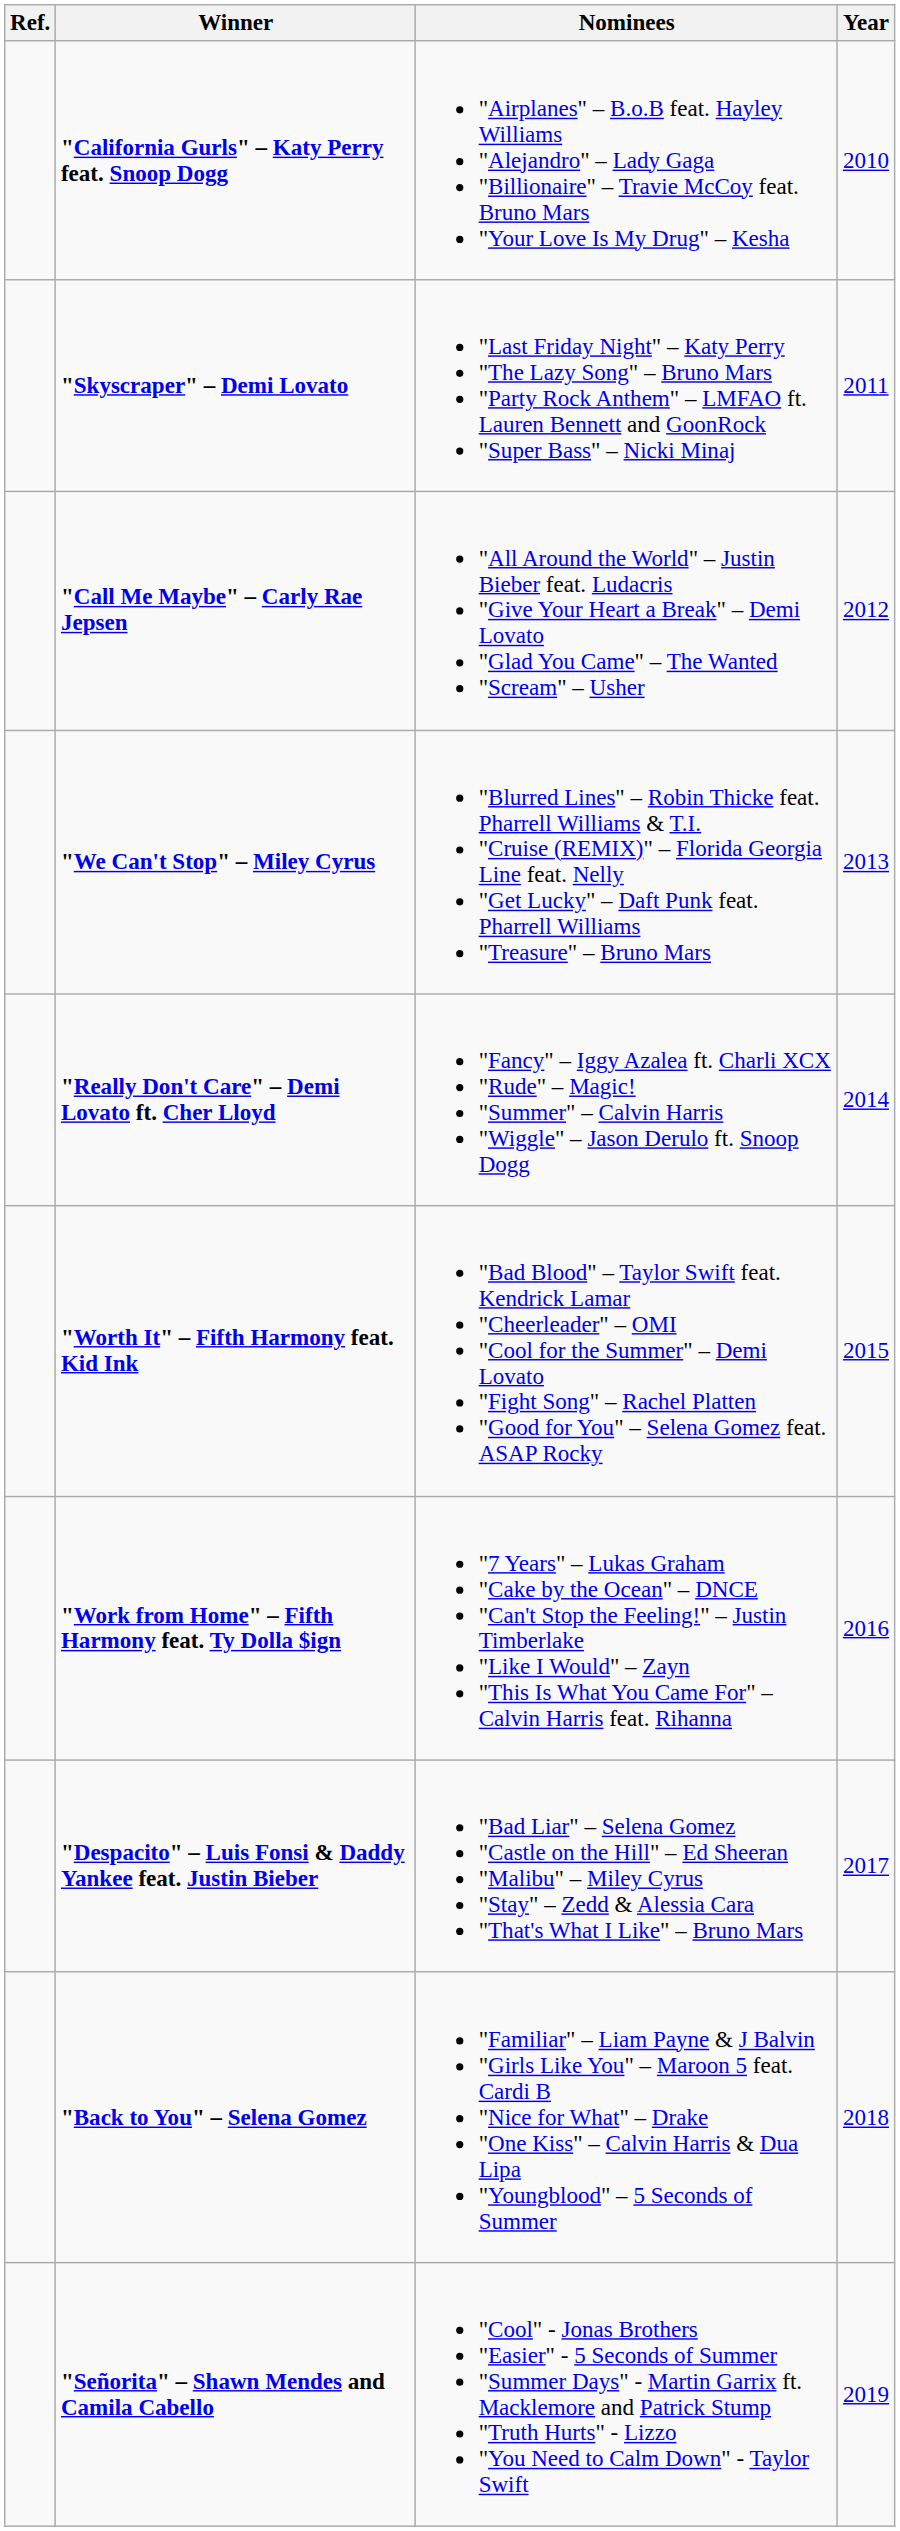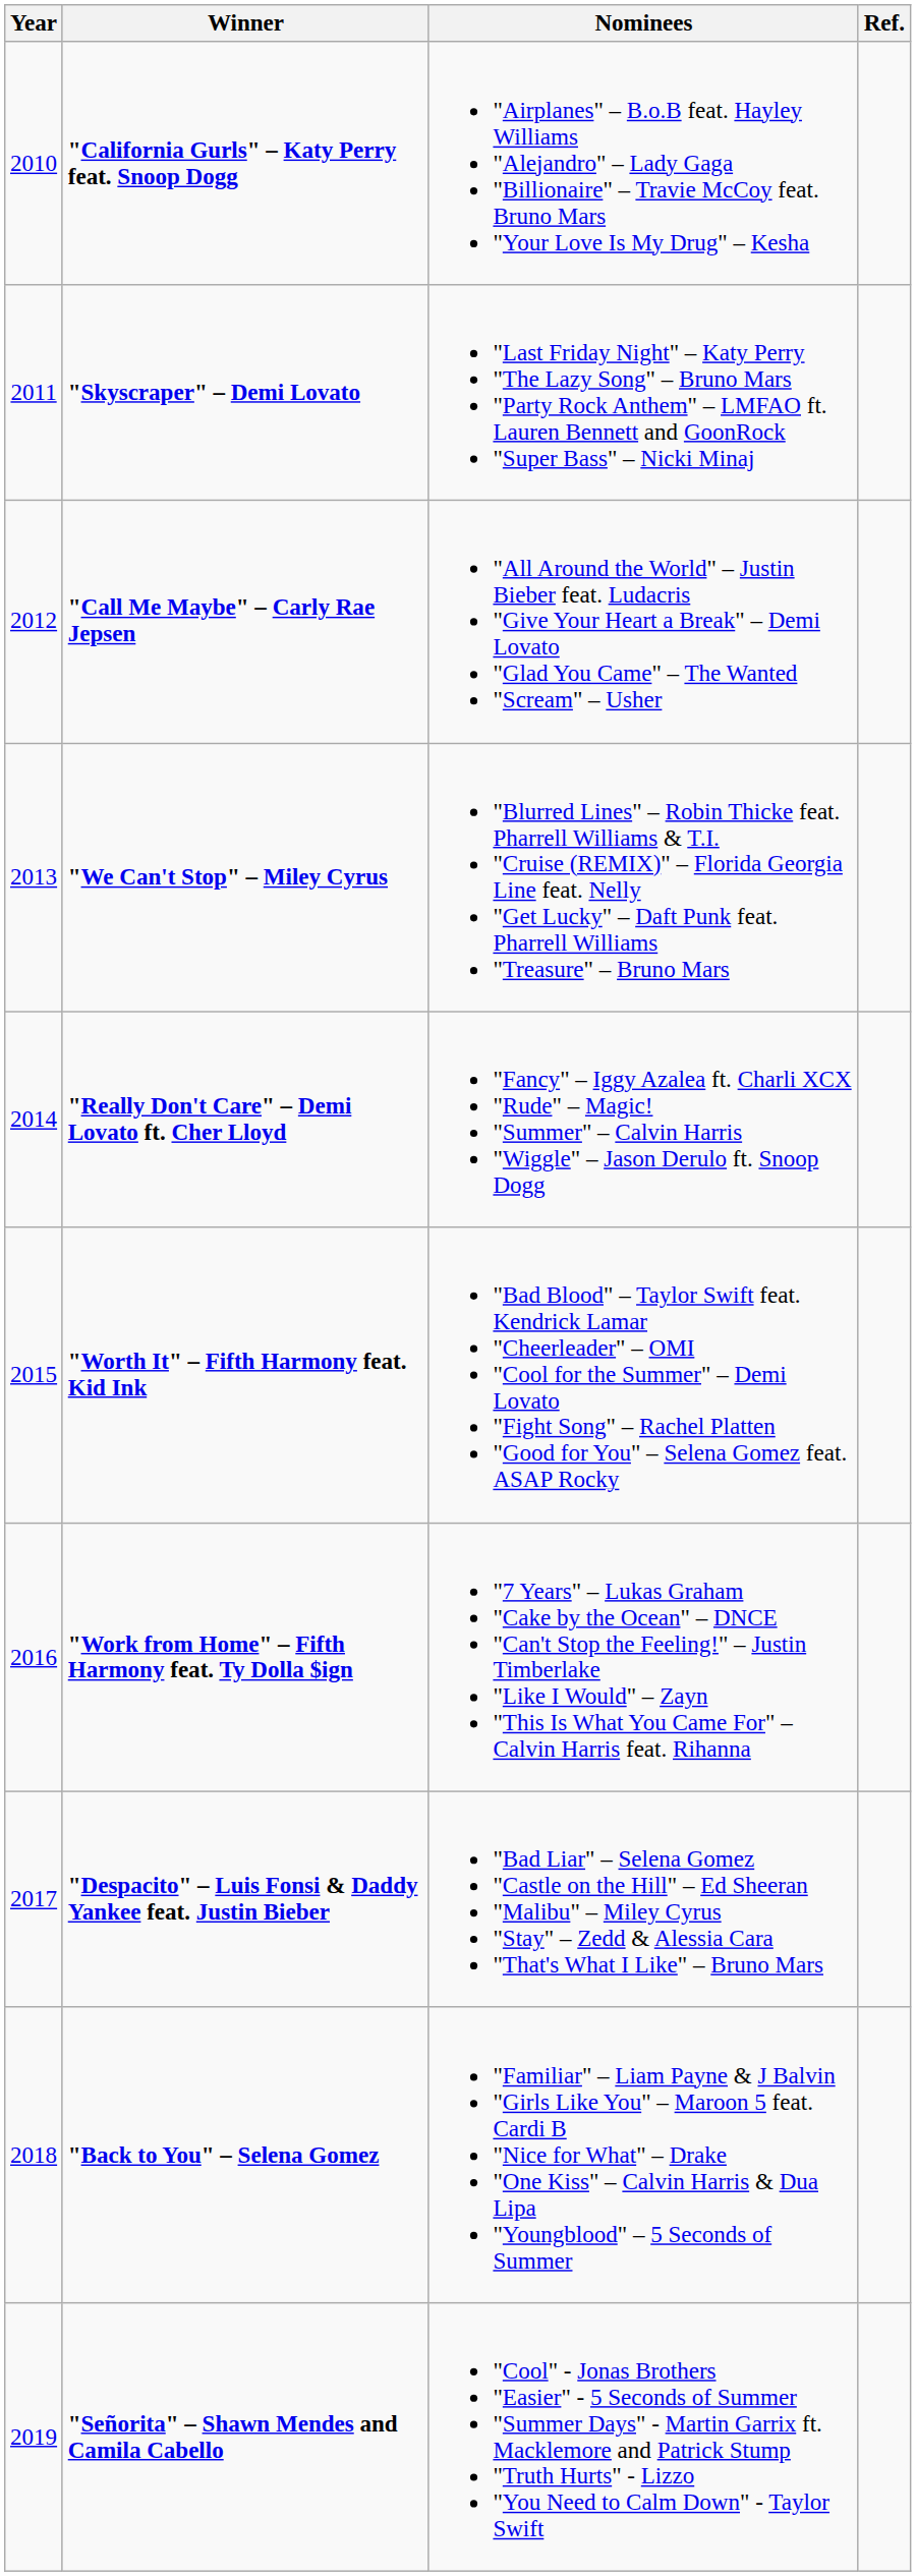 <table class="wikitable" width=70%>
 <tr>
-<th>Ref.</th>
+<th>Year</th>
 <th>Winner</th>
 <th>Nominees</th>
-<th>Year</th>
+<th>Ref.</th>
 </tr>
 <tr>
-<td align="center"></td>
+<td align="center"><a href='#'>2010</a></td>
 <td><strong>"<a href='#'>California Gurls</a>" – <a href='#'>Katy Perry</a> feat. <a href='#'>Snoop Dogg</a></strong></td>
 <td><br><ul><li>"<a href='#'>Airplanes</a>" – <a href='#'>B.o.B</a> feat. <a href='#'>Hayley Williams</a></li><li>"<a href='#'>Alejandro</a>" – <a href='#'>Lady Gaga</a></li><li>"<a href='#'>Billionaire</a>" – <a href='#'>Travie McCoy</a> feat. <a href='#'>Bruno Mars</a></li><li>"<a href='#'>Your Love Is My Drug</a>" – <a href='#'>Kesha</a></li></ul></td>
-<td align="center"><a href='#'>2010</a></td>
+<td align="center"></td>
 </tr>
 <tr>
-<td align="center"></td>
+<td align="center"><a href='#'>2011</a></td>
 <td><strong>"<a href='#'>Skyscraper</a>" – <a href='#'>Demi Lovato</a></strong></td>
 <td><br><ul><li>"<a href='#'>Last Friday Night</a>" – <a href='#'>Katy Perry</a></li><li>"<a href='#'>The Lazy Song</a>" – <a href='#'>Bruno Mars</a></li><li>"<a href='#'>Party Rock Anthem</a>" – <a href='#'>LMFAO</a> ft. <a href='#'>Lauren Bennett</a> and <a href='#'>GoonRock</a></li><li>"<a href='#'>Super Bass</a>" – <a href='#'>Nicki Minaj</a></li></ul></td>
-<td align="center"><a href='#'>2011</a></td>
+<td align="center"></td>
 </tr>
 <tr>
-<td align="center"></td>
+<td align="center"><a href='#'>2012</a></td>
 <td><strong>"<a href='#'>Call Me Maybe</a>" – <a href='#'>Carly Rae Jepsen</a></strong></td>
 <td><br><ul><li>"<a href='#'>All Around the World</a>" – <a href='#'>Justin Bieber</a> feat. <a href='#'>Ludacris</a></li><li>"<a href='#'>Give Your Heart a Break</a>" – <a href='#'>Demi Lovato</a></li><li>"<a href='#'>Glad You Came</a>" – <a href='#'>The Wanted</a></li><li>"<a href='#'>Scream</a>" – <a href='#'>Usher</a></li></ul></td>
-<td align="center"><a href='#'>2012</a></td>
+<td align="center"></td>
 </tr>
 <tr>
-<td align="center"></td>
+<td align="center"><a href='#'>2013</a></td>
 <td><strong>"<a href='#'>We Can't Stop</a>" – <a href='#'>Miley Cyrus</a></strong></td>
 <td><br><ul><li>"<a href='#'>Blurred Lines</a>" – <a href='#'>Robin Thicke</a> feat. <a href='#'>Pharrell Williams</a> & <a href='#'>T.I.</a></li><li>"<a href='#'>Cruise (REMIX)</a>" – <a href='#'>Florida Georgia Line</a> feat. <a href='#'>Nelly</a></li><li>"<a href='#'>Get Lucky</a>" – <a href='#'>Daft Punk</a> feat. <a href='#'>Pharrell Williams</a></li><li>"<a href='#'>Treasure</a>" – <a href='#'>Bruno Mars</a></li></ul></td>
-<td align="center"><a href='#'>2013</a></td>
+<td align="center"></td>
 </tr>
 <tr>
-<td align="center"></td>
+<td align="center"><a href='#'>2014</a></td>
 <td><strong>"<a href='#'>Really Don't Care</a>" – <a href='#'>Demi Lovato</a> ft. <a href='#'>Cher Lloyd</a></strong></td>
 <td><br><ul><li>"<a href='#'>Fancy</a>" – <a href='#'>Iggy Azalea</a> ft. <a href='#'>Charli XCX</a></li><li>"<a href='#'>Rude</a>" – <a href='#'>Magic!</a></li><li>"<a href='#'>Summer</a>" – <a href='#'>Calvin Harris</a></li><li>"<a href='#'>Wiggle</a>" – <a href='#'>Jason Derulo</a> ft. <a href='#'>Snoop Dogg</a></li></ul></td>
-<td align="center"><a href='#'>2014</a></td>
+<td align="center"></td>
 </tr>
 <tr>
-<td align="center"></td>
+<td align="center"><a href='#'>2015</a></td>
 <td><strong>"<a href='#'>Worth It</a>" – <a href='#'>Fifth Harmony</a> feat. <a href='#'>Kid Ink</a></strong></td>
 <td><br><ul><li>"<a href='#'>Bad Blood</a>" – <a href='#'>Taylor Swift</a> feat. <a href='#'>Kendrick Lamar</a></li><li>"<a href='#'>Cheerleader</a>" – <a href='#'>OMI</a></li><li>"<a href='#'>Cool for the Summer</a>" – <a href='#'>Demi Lovato</a></li><li>"<a href='#'>Fight Song</a>" – <a href='#'>Rachel Platten</a></li><li>"<a href='#'>Good for You</a>" – <a href='#'>Selena Gomez</a> feat. <a href='#'>ASAP Rocky</a></li></ul></td>
-<td align="center"><a href='#'>2015</a></td>
+<td align="center"></td>
 </tr>
 <tr>
-<td align="center"></td>
+<td align="center"><a href='#'>2016</a></td>
 <td><strong>"<a href='#'>Work from Home</a>" – <a href='#'>Fifth Harmony</a> feat. <a href='#'>Ty Dolla $ign</a></strong></td>
 <td><br><ul><li>"<a href='#'>7 Years</a>" – <a href='#'>Lukas Graham</a></li><li>"<a href='#'>Cake by the Ocean</a>" – <a href='#'>DNCE</a></li><li>"<a href='#'>Can't Stop the Feeling!</a>" – <a href='#'>Justin Timberlake</a></li><li>"<a href='#'>Like I Would</a>" – <a href='#'>Zayn</a></li><li>"<a href='#'>This Is What You Came For</a>" – <a href='#'>Calvin Harris</a> feat. <a href='#'>Rihanna</a></li></ul></td>
-<td align="center"><a href='#'>2016</a></td>
+<td align="center"></td>
 </tr>
 <tr>
-<td align="center"></td>
+<td align="center"><a href='#'>2017</a></td>
 <td><strong>"<a href='#'>Despacito</a>" – <a href='#'>Luis Fonsi</a> & <a href='#'>Daddy Yankee</a> feat. <a href='#'>Justin Bieber</a></strong></td>
 <td><br><ul><li>"<a href='#'>Bad Liar</a>" – <a href='#'>Selena Gomez</a></li><li>"<a href='#'>Castle on the Hill</a>" – <a href='#'>Ed Sheeran</a></li><li>"<a href='#'>Malibu</a>" – <a href='#'>Miley Cyrus</a></li><li>"<a href='#'>Stay</a>" – <a href='#'>Zedd</a> & <a href='#'>Alessia Cara</a></li><li>"<a href='#'>That's What I Like</a>" – <a href='#'>Bruno Mars</a></li></ul></td>
-<td align="center"><a href='#'>2017</a></td>
+<td align="center"></td>
 </tr>
 <tr>
-<td align="center"></td>
+<td align="center"><a href='#'>2018</a></td>
 <td><strong>"<a href='#'>Back to You</a>" – <a href='#'>Selena Gomez</a></strong></td>
 <td><br><ul><li>"<a href='#'>Familiar</a>" – <a href='#'>Liam Payne</a> & <a href='#'>J Balvin</a></li><li>"<a href='#'>Girls Like You</a>" – <a href='#'>Maroon 5</a> feat. <a href='#'>Cardi B</a></li><li>"<a href='#'>Nice for What</a>" – <a href='#'>Drake</a></li><li>"<a href='#'>One Kiss</a>" – <a href='#'>Calvin Harris</a> & <a href='#'>Dua Lipa</a></li><li>"<a href='#'>Youngblood</a>" – <a href='#'>5 Seconds of Summer</a></li></ul></td>
-<td align="center"><a href='#'>2018</a></td>
+<td align="center"></td>
 </tr>
 <tr>
-<td></td>
+<td align="center"><a href='#'>2019</a></td>
 <td><strong>"<a href='#'>Señorita</a>" – <a href='#'>Shawn Mendes</a> and <a href='#'>Camila Cabello</a></strong></td>
 <td><br><ul><li>"<a href='#'>Cool</a>" - <a href='#'>Jonas Brothers</a></li><li>"<a href='#'>Easier</a>" - <a href='#'>5 Seconds of Summer</a></li><li>"<a href='#'>Summer Days</a>" - <a href='#'>Martin Garrix</a> ft. <a href='#'>Macklemore</a> and <a href='#'>Patrick Stump</a></li><li>"<a href='#'>Truth Hurts</a>" - <a href='#'>Lizzo</a></li><li>"<a href='#'>You Need to Calm Down</a>" - <a href='#'>Taylor Swift</a></li></ul></td>
-<td align="center"><a href='#'>2019</a></td>
+<td></td>
 </tr>
 </table>
